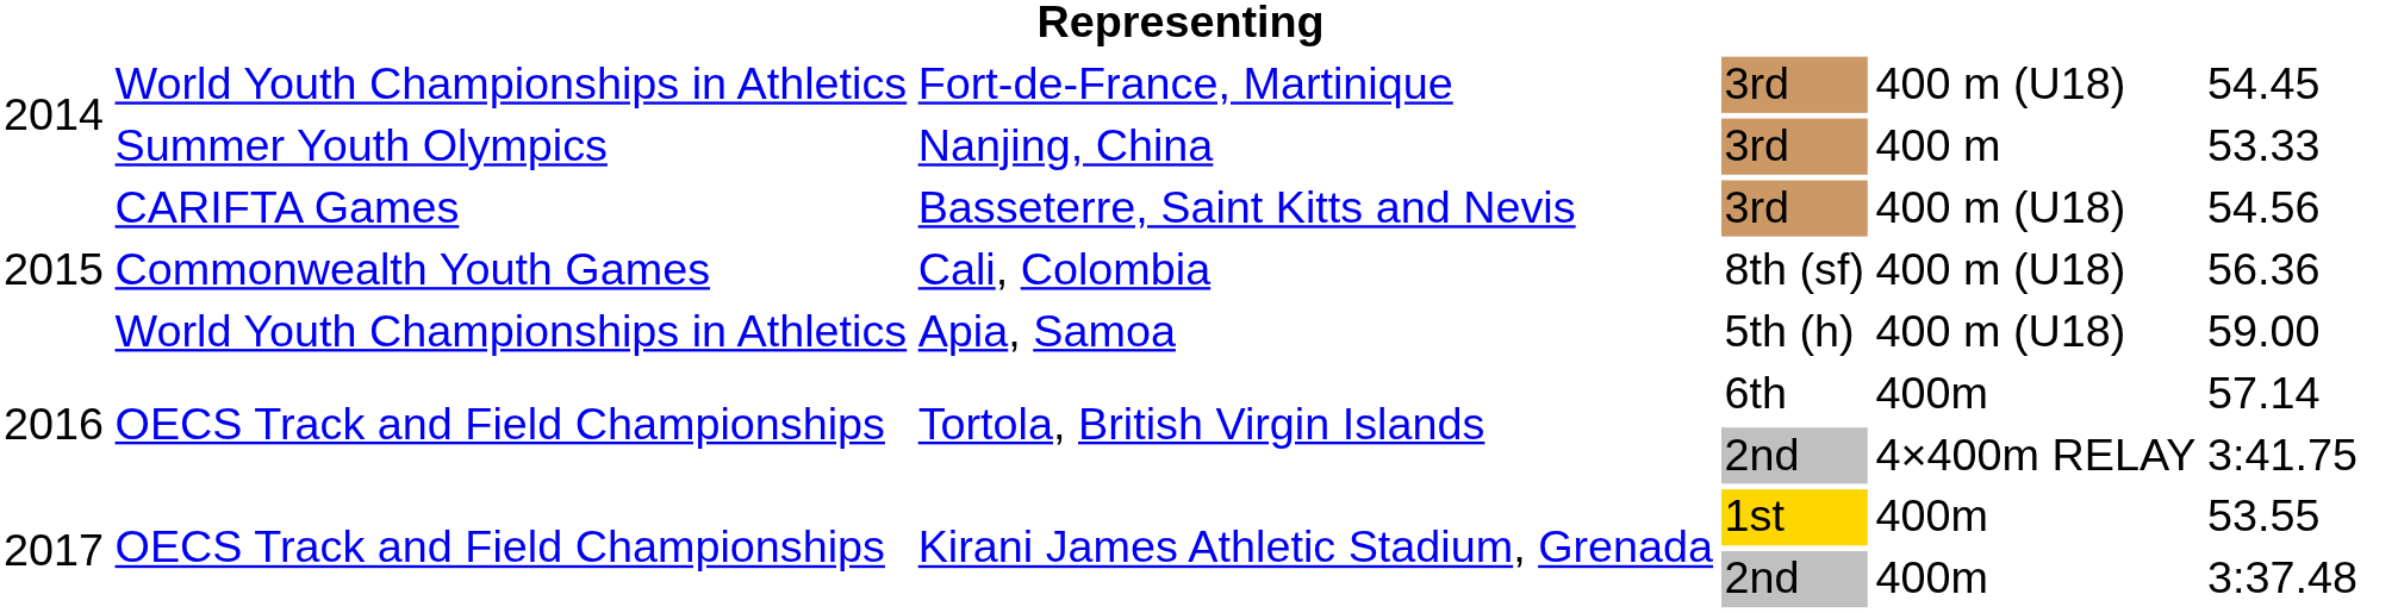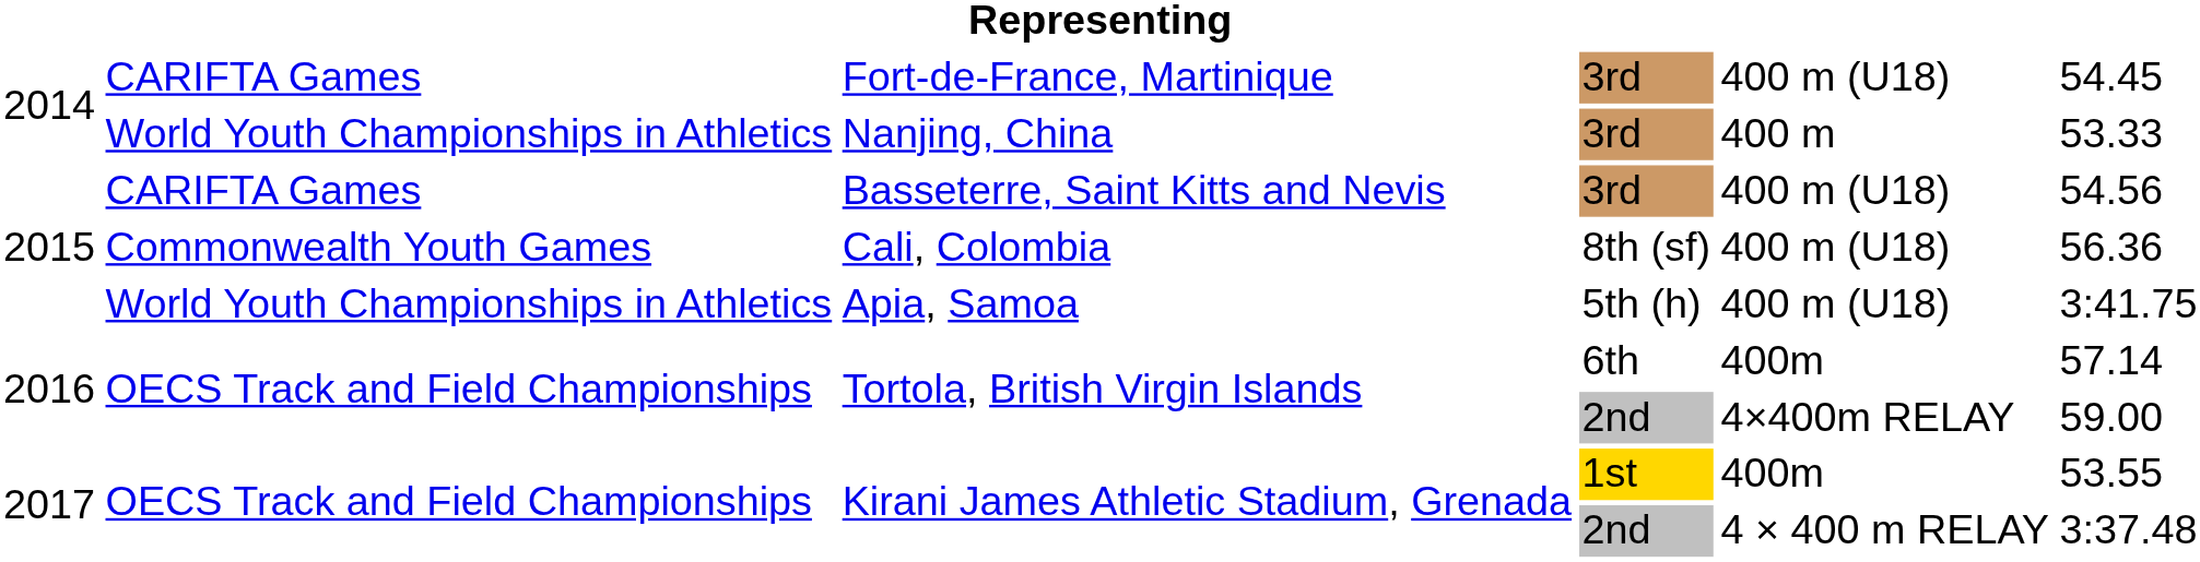 <table>
 <tr>
 <th colspan="6">Representing </th>
 </tr>
 <tr>
 <td rowspan=2>2014</td>
-<td><a href='#'>World Youth Championships in Athletics</a></td>
+<td><a href='#'>CARIFTA Games</a></td>
 <td><a href='#'>Fort-de-France, Martinique</a></td>
 <td bgcolor=cc9966>3rd</td>
 <td>400 m (U18)</td>
 <td>54.45</td>
 </tr>
 <tr>
-<td><a href='#'>Summer Youth Olympics</a></td>
+<td><a href='#'>World Youth Championships in Athletics</a></td>
 <td><a href='#'>Nanjing, China</a></td>
 <td bgcolor=cc9966>3rd</td>
 <td>400 m</td>
 <td>53.33</td>
 </tr>
 <tr>
 <td rowspan=3>2015</td>
 <td><a href='#'>CARIFTA Games</a></td>
 <td><a href='#'>Basseterre, Saint Kitts and Nevis</a></td>
 <td bgcolor=cc9966>3rd</td>
 <td>400 m (U18)</td>
 <td>54.56</td>
 </tr>
 <tr>
 <td><a href='#'>Commonwealth Youth Games</a></td>
 <td><a href='#'>Cali</a>, <a href='#'>Colombia</a></td>
 <td>8th (sf)</td>
 <td>400 m (U18)</td>
 <td>56.36</td>
 </tr>
 <tr>
 <td><a href='#'>World Youth Championships in Athletics</a></td>
 <td><a href='#'>Apia</a>, <a href='#'>Samoa</a></td>
 <td>5th (h)</td>
 <td>400 m (U18)</td>
-<td>59.00</td>
+<td>3:41.75</td>
 </tr>
 <tr>
 <td rowspan=2>2016</td>
 <td rowspan=2><a href='#'>OECS Track and Field Championships</a></td>
 <td rowspan=2><a href='#'>Tortola</a>, <a href='#'>British Virgin Islands</a></td>
 <td bgcolor=>6th</td>
 <td>400m</td>
 <td>57.14</td>
 </tr>
 <tr>
 <td bgcolor="SILVER">2nd</td>
 <td>4×400m RELAY</td>
-<td>3:41.75</td>
+<td>59.00</td>
 </tr>
 <tr>
 <td rowspan=3>2017</td>
 <td rowspan=2><a href='#'>OECS Track and Field Championships</a></td>
 <td rowspan=2><a href='#'>Kirani James Athletic Stadium</a>, <a href='#'>Grenada</a></td>
 <td bgcolor="Gold">1st</td>
 <td>400m</td>
 <td>53.55</td>
 </tr>
 <tr>
 <td bgcolor="SILVER">2nd</td>
-<td>400m</td>
+<td>4 × 400 m RELAY</td>
 <td>3:37.48</td>
 </tr>
 <tr>
 </tr>
 </table>
